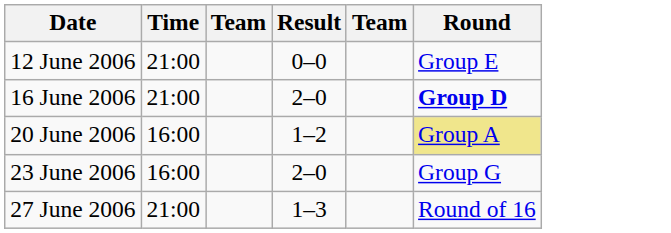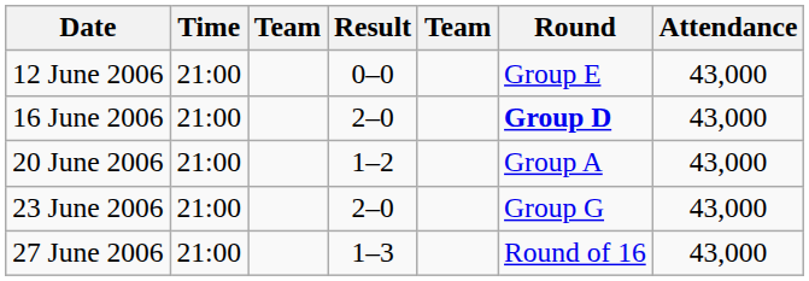 <table class="wikitable">
 <tr>
 <th>Date</th>
 <th>Time</th>
 <th>Team</th>
 <th>Result</th>
 <th>Team</th>
 <th>Round</th>
+<th>Attendance</th>
 </tr>
 <tr>
 <td>12 June 2006</td>
 <td>21:00</td>
 <td></td>
 <td style="text-align:center;">0–0</td>
 <td></td>
 <td><a href='#'>Group E</a></td>
+<td style="text-align:center;">43,000</td>
 </tr>
 <tr>
 <td>16 June 2006</td>
 <td>21:00</td>
 <td></td>
 <td style="text-align:center;">2–0</td>
 <td></td>
 <td><strong><a href='#'>Group D</a></strong></td>
+<td style="text-align:center;">43,000</td>
 </tr>
 <tr>
 <td>20 June 2006</td>
-<td>16:00</td>
+<td>21:00</td>
 <td></td>
 <td style="text-align:center;">1–2</td>
 <td></td>
-<td style="background: khaki;"><a href='#'>Group A</a></td>
+<td><a href='#'>Group A</a></td>
+<td style="text-align:center;">43,000</td>
 </tr>
 <tr>
 <td>23 June 2006</td>
-<td>16:00</td>
+<td>21:00</td>
 <td></td>
 <td style="text-align:center;">2–0</td>
 <td></td>
 <td><a href='#'>Group G</a></td>
+<td style="text-align:center;">43,000</td>
 </tr>
 <tr>
 <td>27 June 2006</td>
 <td>21:00</td>
 <td></td>
 <td style="text-align:center;">1–3</td>
 <td></td>
 <td><a href='#'>Round of 16</a></td>
+<td style="text-align:center;">43,000</td>
 </tr>
 </table>
